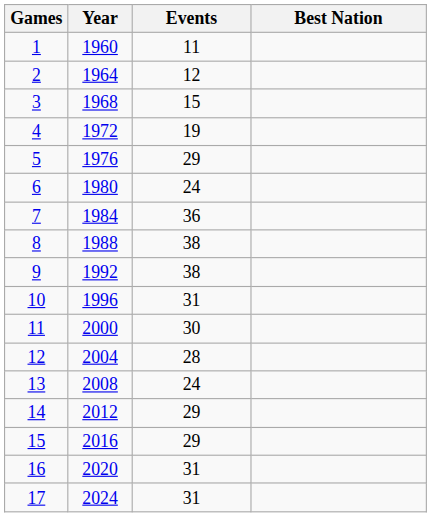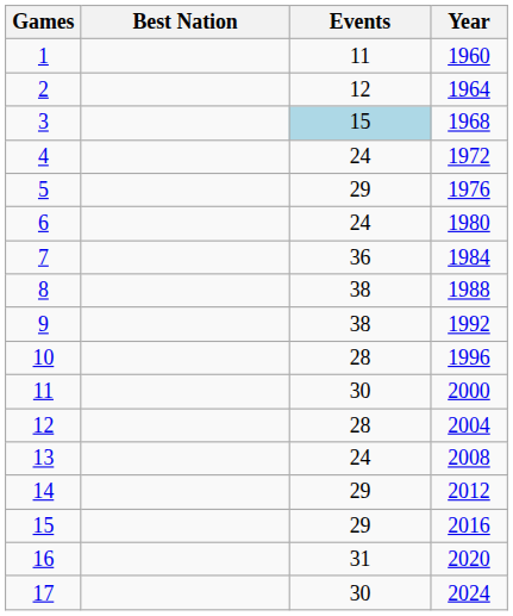 <table class=wikitable>
 <tr>
 <th width=50>Games</th>
+<th width=150>Best Nation</th>
+<th width=100>Events</th>
 <th width=50>Year</th>
-<th width=100>Events</th>
-<th width=150>Best Nation</th>
 </tr>
 <tr>
 <td align=center><a href='#'>1</a></td>
+<td></td>
+<td align=center>11</td>
 <td align=center><a href='#'>1960</a></td>
-<td align=center>11</td>
-<td></td>
 </tr>
 <tr>
 <td align=center><a href='#'>2</a></td>
+<td></td>
+<td align=center>12</td>
 <td align=center><a href='#'>1964</a></td>
-<td align=center>12</td>
-<td></td>
 </tr>
 <tr>
 <td align=center><a href='#'>3</a></td>
+<td></td>
+<td align=center style="background: lightblue;">15</td>
 <td align=center><a href='#'>1968</a></td>
-<td align=center>15</td>
-<td></td>
 </tr>
 <tr>
 <td align=center><a href='#'>4</a></td>
+<td></td>
+<td align=center>24</td>
 <td align=center><a href='#'>1972</a></td>
-<td align=center>19</td>
-<td></td>
 </tr>
 <tr>
 <td align=center><a href='#'>5</a></td>
+<td></td>
+<td align=center>29</td>
 <td align=center><a href='#'>1976</a></td>
-<td align=center>29</td>
-<td></td>
 </tr>
 <tr>
 <td align=center><a href='#'>6</a></td>
+<td></td>
+<td align=center>24</td>
 <td align=center><a href='#'>1980</a></td>
-<td align=center>24</td>
-<td></td>
 </tr>
 <tr>
 <td align=center><a href='#'>7</a></td>
+<td></td>
+<td align=center>36</td>
 <td align=center><a href='#'>1984</a></td>
-<td align=center>36</td>
-<td></td>
 </tr>
 <tr>
 <td align=center><a href='#'>8</a></td>
+<td></td>
+<td align=center>38</td>
 <td align=center><a href='#'>1988</a></td>
-<td align=center>38</td>
-<td></td>
 </tr>
 <tr>
 <td align=center><a href='#'>9</a></td>
+<td></td>
+<td align=center>38</td>
 <td align=center><a href='#'>1992</a></td>
-<td align=center>38</td>
-<td></td>
 </tr>
 <tr>
 <td align=center><a href='#'>10</a></td>
+<td></td>
+<td align=center>28</td>
 <td align=center><a href='#'>1996</a></td>
-<td align=center>31</td>
-<td></td>
 </tr>
 <tr>
 <td align=center><a href='#'>11</a></td>
+<td></td>
+<td align=center>30</td>
 <td align=center><a href='#'>2000</a></td>
-<td align=center>30</td>
-<td></td>
 </tr>
 <tr>
 <td align=center><a href='#'>12</a></td>
+<td></td>
+<td align=center>28</td>
 <td align=center><a href='#'>2004</a></td>
-<td align=center>28</td>
-<td></td>
 </tr>
 <tr>
 <td align=center><a href='#'>13</a></td>
+<td></td>
+<td align=center>24</td>
 <td align=center><a href='#'>2008</a></td>
-<td align=center>24</td>
-<td></td>
 </tr>
 <tr>
 <td align=center><a href='#'>14</a></td>
+<td></td>
+<td align=center>29</td>
 <td align=center><a href='#'>2012</a></td>
-<td align=center>29</td>
-<td></td>
 </tr>
 <tr>
 <td align=center><a href='#'>15</a></td>
+<td></td>
+<td align=center>29</td>
 <td align=center><a href='#'>2016</a></td>
-<td align=center>29</td>
-<td></td>
 </tr>
 <tr>
 <td align=center><a href='#'>16</a></td>
+<td></td>
+<td align=center>31</td>
 <td align=center><a href='#'>2020</a></td>
-<td align=center>31</td>
-<td></td>
 </tr>
 <tr>
 <td align=center><a href='#'>17</a></td>
+<td></td>
+<td align=center>30</td>
 <td align=center><a href='#'>2024</a></td>
-<td align=center>31</td>
-<td></td>
 </tr>
 </table>
